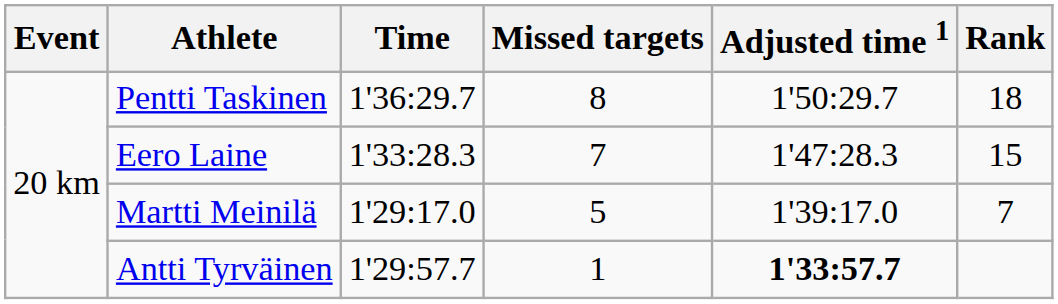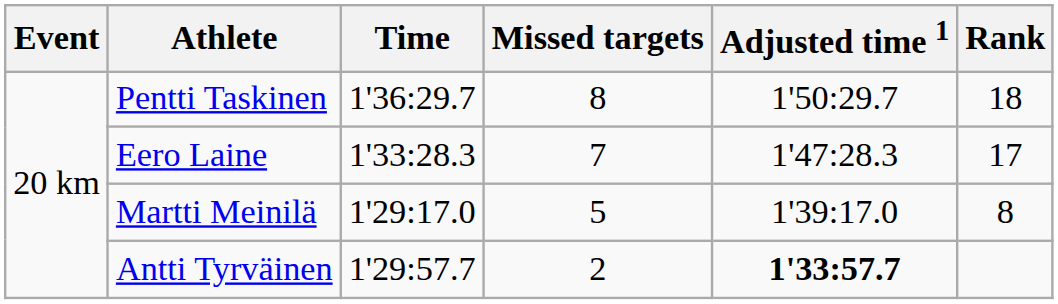 <table class="wikitable" style="font-size:90%">
 <tr>
 <th>Event</th>
 <th>Athlete</th>
 <th>Time</th>
 <th>Missed targets</th>
 <th>Adjusted time <sup>1</sup></th>
 <th>Rank</th>
 </tr>
 <tr>
 <td rowspan="4">20 km</td>
 <td><a href='#'>Pentti Taskinen</a></td>
 <td align="center">1'36:29.7</td>
 <td align="center">8</td>
 <td align="center">1'50:29.7</td>
 <td align="center">18</td>
 </tr>
 <tr>
 <td><a href='#'>Eero Laine</a></td>
 <td align="center">1'33:28.3</td>
 <td align="center">7</td>
 <td align="center">1'47:28.3</td>
-<td align="center">15</td>
+<td align="center">17</td>
 </tr>
 <tr>
 <td><a href='#'>Martti Meinilä</a></td>
 <td align="center">1'29:17.0</td>
 <td align="center">5</td>
 <td align="center">1'39:17.0</td>
-<td align="center">7</td>
+<td align="center">8</td>
 </tr>
 <tr>
 <td><a href='#'>Antti Tyrväinen</a></td>
 <td align="center">1'29:57.7</td>
-<td align="center">1</td>
+<td align="center">2</td>
 <td align="center"><strong>1'33:57.7</strong></td>
 <td align="center"></td>
 </tr>
 </table>
